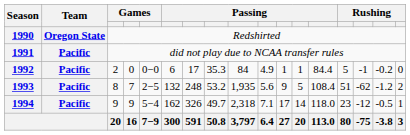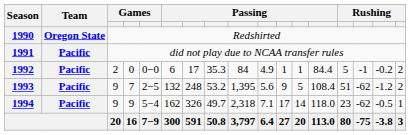 <table class="wikitable" style="text-align:center;">
 <tr>
 <th rowspan="2">Season</th>
 <th rowspan="2">Team</th>
 <th colspan="3">Games</th>
 <th colspan="8">Passing</th>
 <th colspan="4">Rushing</th>
 </tr>
 <tr>
 <th></th>
 <th></th>
 <th></th>
 <th></th>
 <th></th>
 <th></th>
 <th></th>
 <th></th>
 <th></th>
 <th></th>
 <th></th>
 <th></th>
 <th></th>
 <th></th>
 <th></th>
 </tr>
 <tr>
 <th><a href='#'>1990</a></th>
 <th><a href='#'>Oregon State</a></th>
 <td colspan="15"><em>Redshirted </em></td>
 </tr>
 <tr>
 <th><a href='#'>1991</a></th>
 <th><a href='#'>Pacific</a></th>
 <td colspan="15"><em>did not play due to NCAA transfer rules</em></td>
 </tr>
 <tr>
 <th><a href='#'>1992</a></th>
 <th><a href='#'>Pacific</a></th>
 <td>2</td>
 <td>0</td>
 <td>0−0</td>
 <td>6</td>
 <td>17</td>
 <td>35.3</td>
 <td>84</td>
 <td>4.9</td>
 <td>1</td>
 <td>1</td>
 <td>84.4</td>
 <td>5</td>
 <td>-1</td>
 <td>-0.2</td>
-<td>0</td>
+<td>2</td>
 </tr>
 <tr>
 <th><a href='#'>1993</a></th>
 <th><a href='#'>Pacific</a></th>
-<td>8</td>
+<td>9</td>
 <td>7</td>
 <td>2−5</td>
 <td>132</td>
 <td>248</td>
 <td>53.2</td>
-<td>1,935</td>
+<td>1,395</td>
 <td>5.6</td>
 <td>9</td>
 <td>5</td>
 <td>108.4</td>
 <td>51</td>
 <td>-62</td>
 <td>-1.2</td>
 <td>2</td>
 </tr>
 <tr>
 <th><a href='#'>1994</a></th>
 <th><a href='#'>Pacific</a></th>
 <td>9</td>
 <td>9</td>
 <td>5−4</td>
 <td>162</td>
 <td>326</td>
 <td>49.7</td>
 <td>2,318</td>
 <td>7.1</td>
 <td>17</td>
 <td>14</td>
 <td>118.0</td>
 <td>23</td>
-<td>-12</td>
+<td>-62</td>
 <td>-0.5</td>
 <td>1</td>
 </tr>
 <tr>
 <th colspan="2"></th>
 <th>20</th>
 <th>16</th>
 <th>7−9</th>
 <th>300</th>
 <th>591</th>
 <th>50.8</th>
 <th>3,797</th>
 <th>6.4</th>
 <th>27</th>
 <th>20</th>
 <th>113.0</th>
 <th>80</th>
 <th>-75</th>
 <th>-3.8</th>
 <th>3</th>
 </tr>
 </table>
